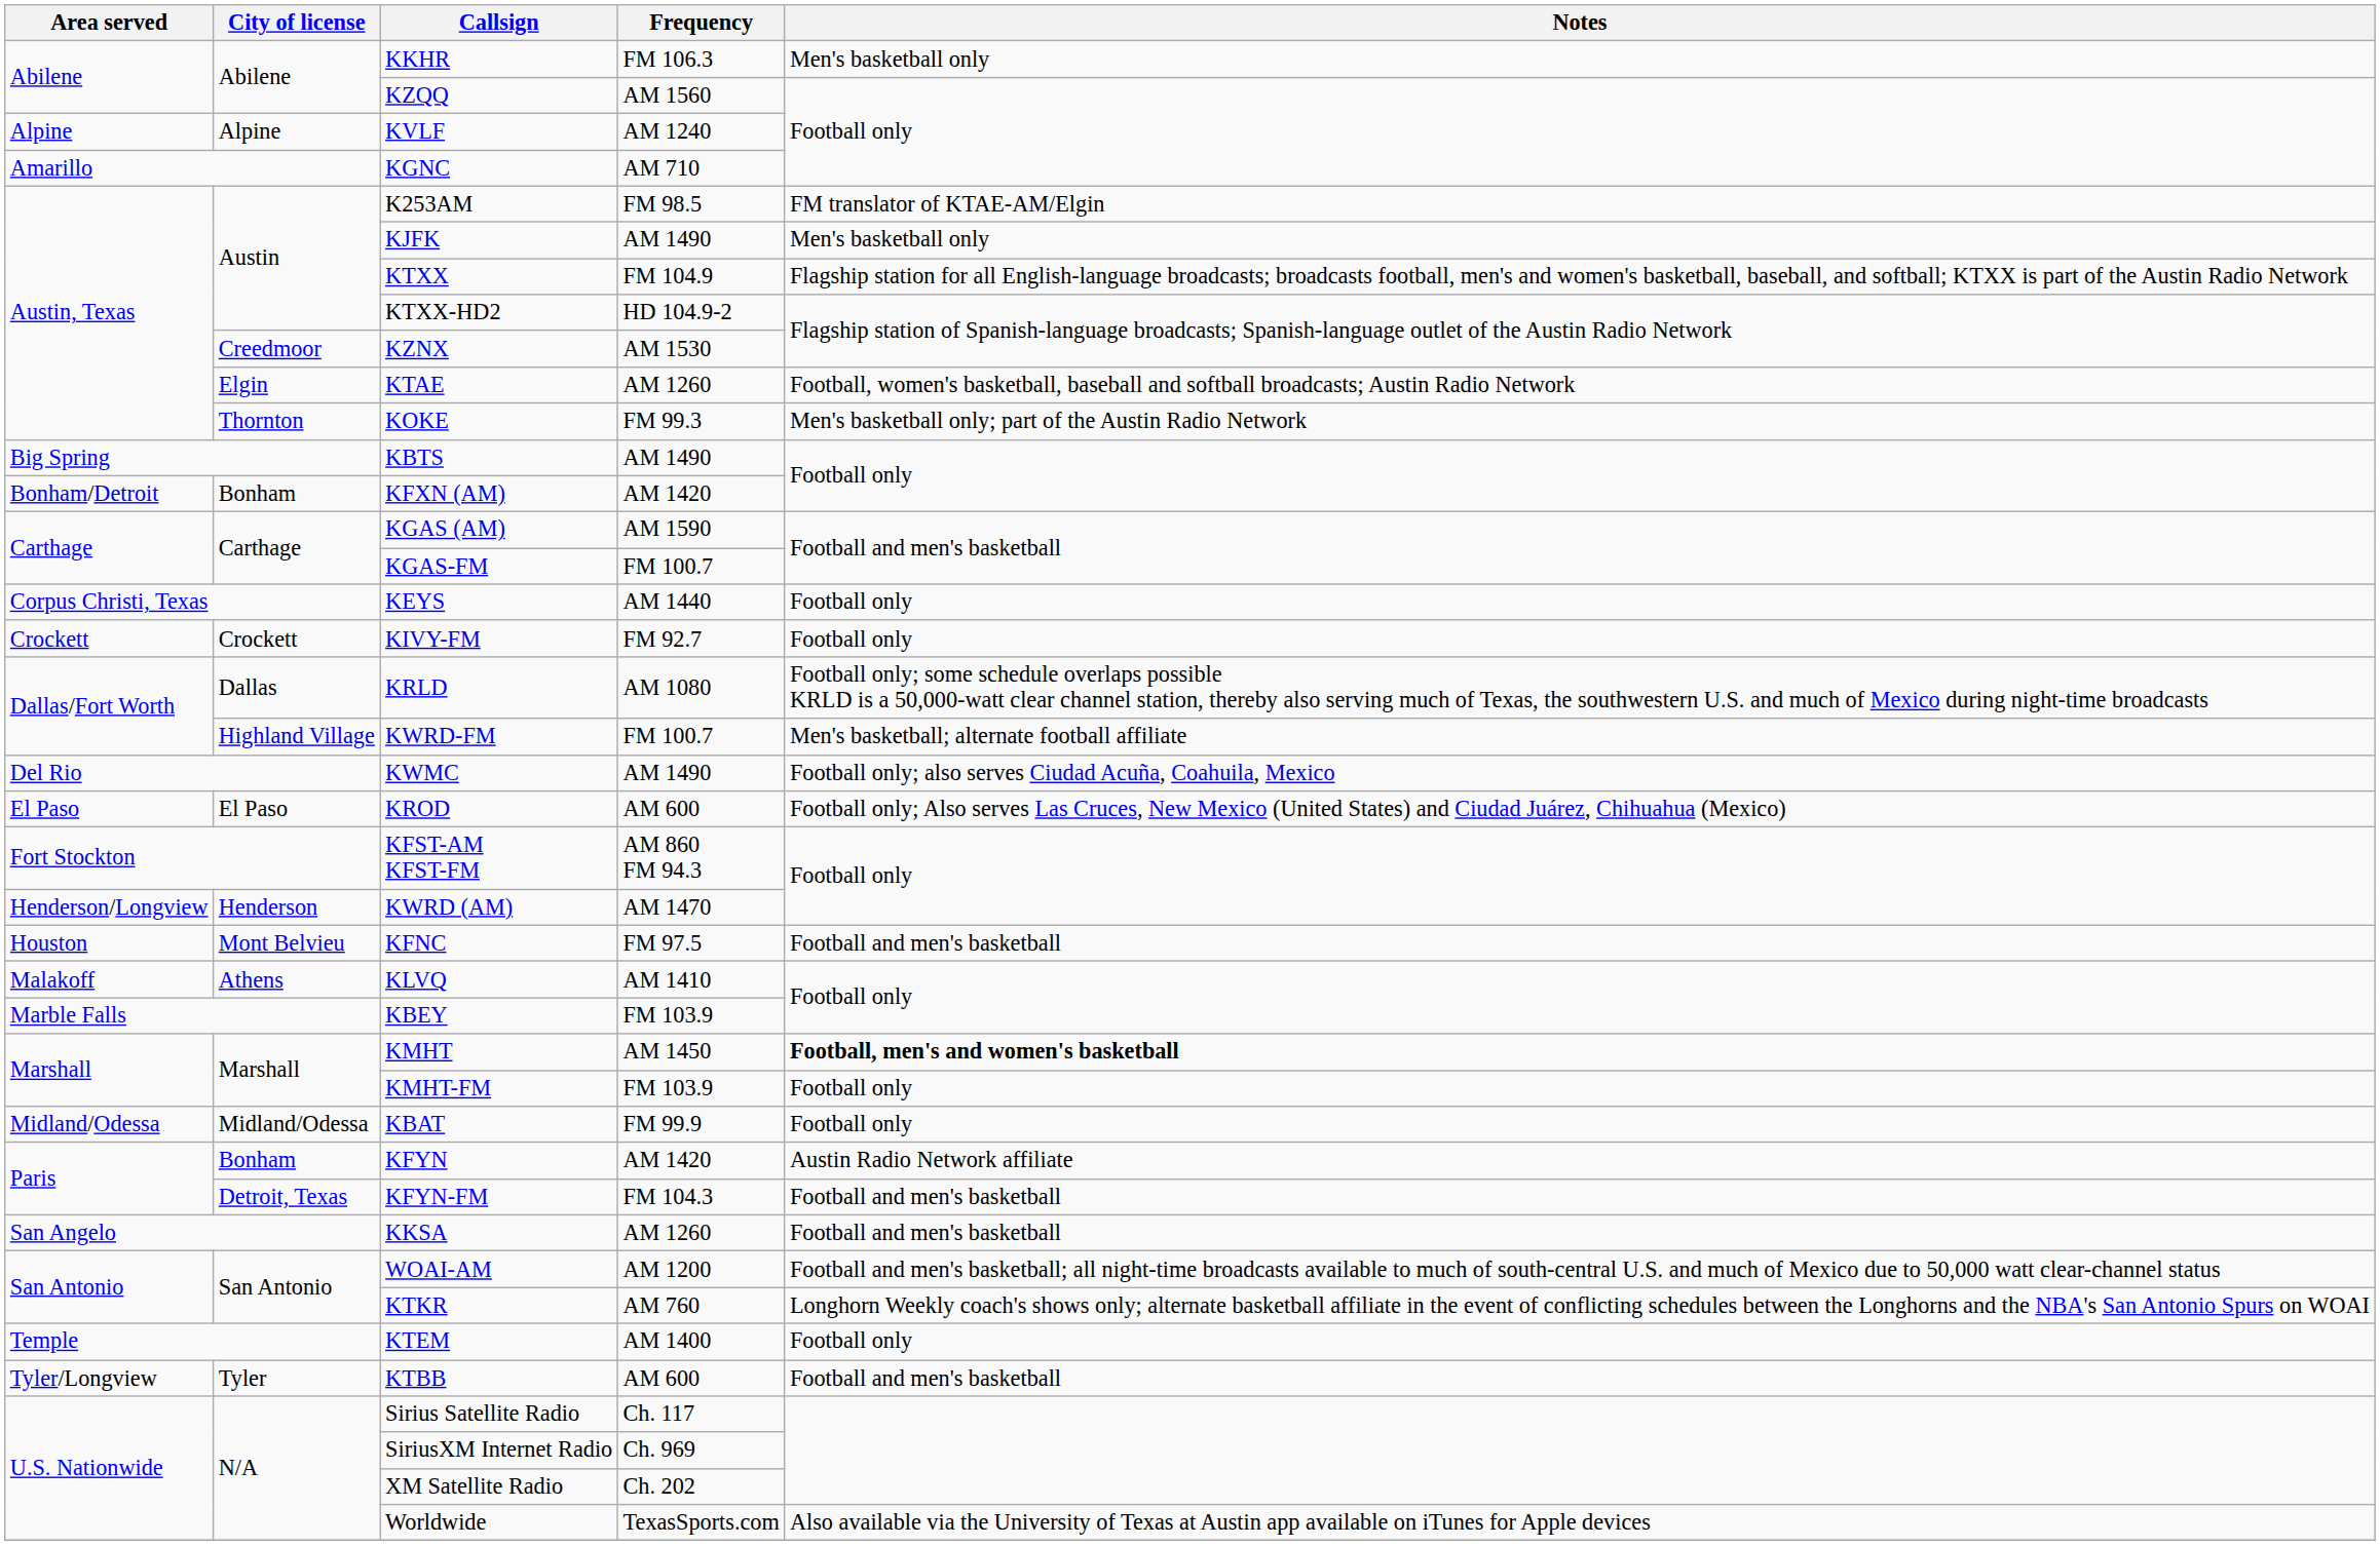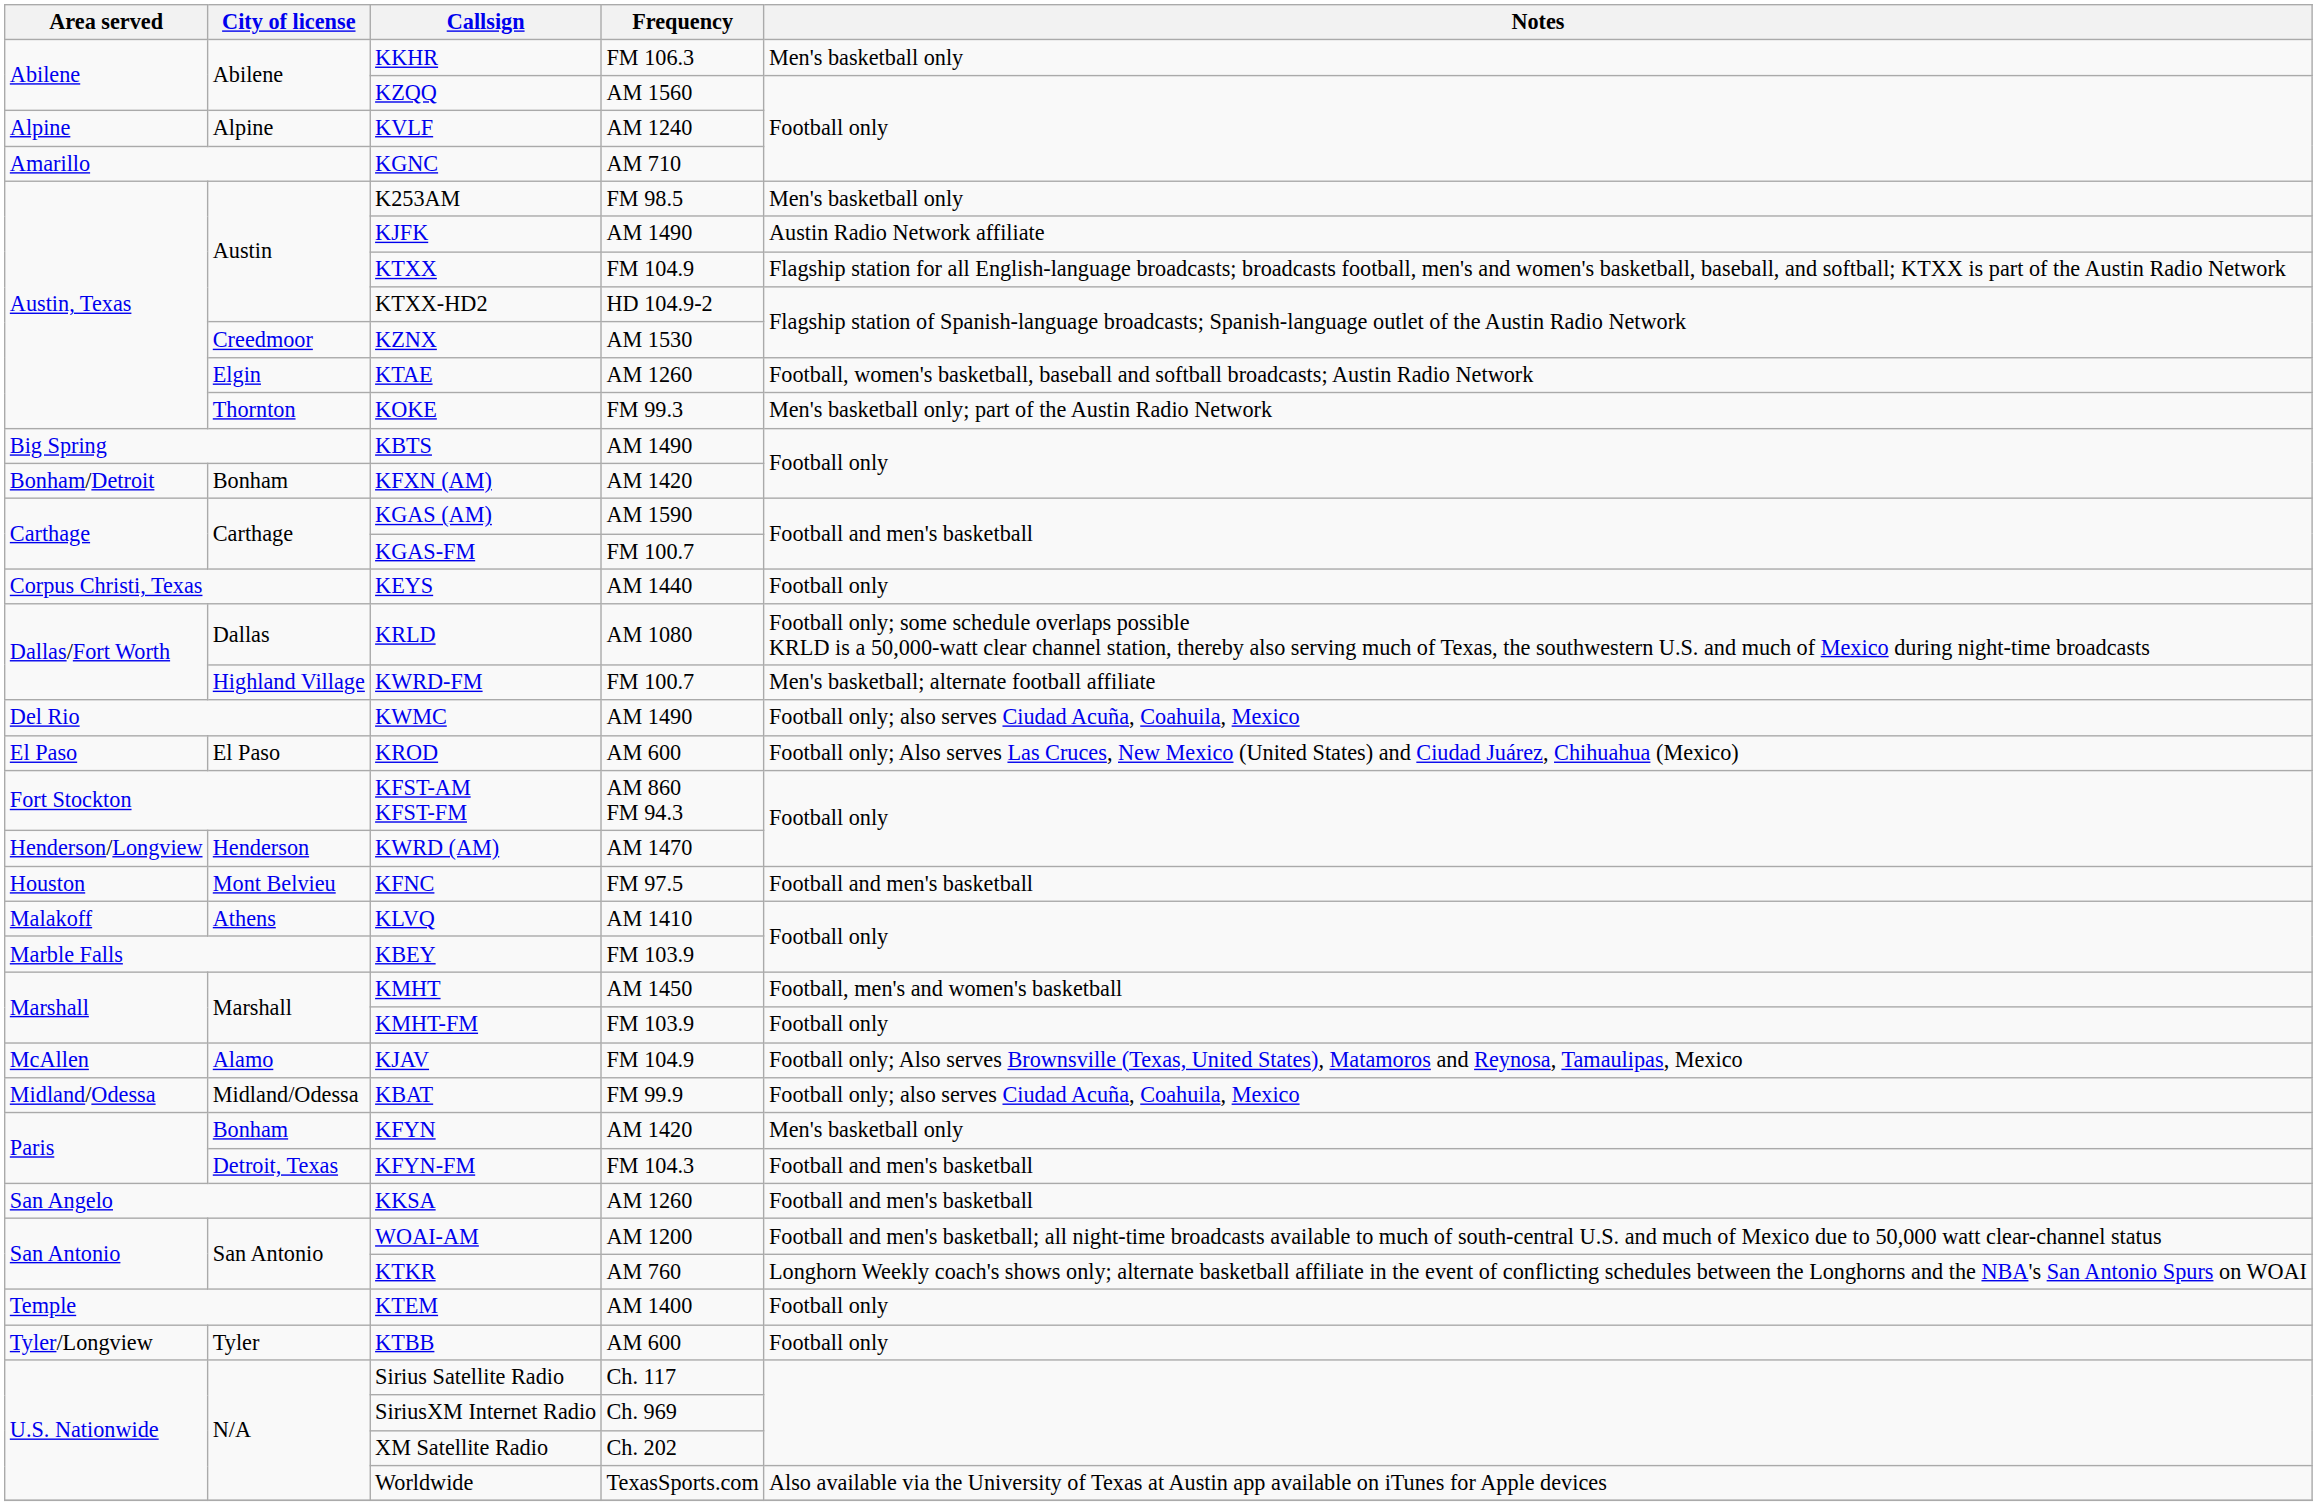 <table class="wikitable sortable">
 <tr>
 <th>Area served </th>
 <th><a href='#'>City of license</a></th>
 <th><a href='#'>Callsign</a></th>
 <th>Frequency</th>
 <th>Notes</th>
 </tr>
 <tr>
 <td rowspan=2><a href='#'>Abilene</a></td>
 <td rowspan=2>Abilene</td>
 <td><a href='#'>KKHR</a></td>
 <td>FM 106.3</td>
 <td>Men's basketball only</td>
 </tr>
 <tr>
 <td><a href='#'>KZQQ</a></td>
 <td>AM 1560</td>
 <td rowspan=3>Football only</td>
 </tr>
 <tr>
 <td><a href='#'>Alpine</a></td>
 <td>Alpine</td>
 <td><a href='#'>KVLF</a></td>
 <td>AM 1240</td>
 </tr>
 <tr>
 <td colspan=2><a href='#'>Amarillo</a></td>
 <td><a href='#'>KGNC</a></td>
 <td>AM 710</td>
 </tr>
 <tr>
 <td rowspan=7><a href='#'>Austin, Texas</a></td>
 <td rowspan=4>Austin</td>
 <td>K253AM</td>
 <td>FM 98.5</td>
-<td>FM translator of KTAE-AM/Elgin</td>
+<td>Men's basketball only</td>
 </tr>
 <tr>
 <td><a href='#'>KJFK</a></td>
 <td>AM 1490</td>
-<td>Men's basketball only</td>
+<td>Austin Radio Network affiliate</td>
 </tr>
 <tr>
 <td><a href='#'>KTXX</a></td>
 <td>FM 104.9</td>
 <td>Flagship station for all English-language broadcasts; broadcasts football, men's and women's basketball, baseball, and softball; KTXX is part of the Austin Radio Network</td>
 </tr>
 <tr>
 <td>KTXX-HD2</td>
 <td>HD 104.9-2</td>
 <td rowspan=2>Flagship station of Spanish-language broadcasts; Spanish-language outlet of the Austin Radio Network</td>
 </tr>
 <tr>
 <td><a href='#'>Creedmoor</a></td>
 <td><a href='#'>KZNX</a></td>
 <td>AM 1530</td>
 </tr>
 <tr>
 <td><a href='#'>Elgin</a></td>
 <td><a href='#'>KTAE</a></td>
 <td>AM 1260</td>
 <td>Football, women's basketball, baseball and softball broadcasts; Austin Radio Network</td>
 </tr>
 <tr>
 <td><a href='#'>Thornton</a></td>
 <td><a href='#'>KOKE</a></td>
 <td>FM 99.3</td>
 <td>Men's basketball only; part of the Austin Radio Network</td>
 </tr>
 <tr>
 <td colspan=2><a href='#'>Big Spring</a></td>
 <td><a href='#'>KBTS</a></td>
 <td>AM 1490</td>
 <td rowspan=2>Football only</td>
 </tr>
 <tr>
 <td><a href='#'>Bonham</a>/<a href='#'>Detroit</a></td>
 <td>Bonham</td>
 <td><a href='#'>KFXN (AM)</a></td>
 <td>AM 1420</td>
 </tr>
 <tr>
 <td rowspan=2><a href='#'>Carthage</a></td>
 <td rowspan=2>Carthage</td>
 <td><a href='#'>KGAS (AM)</a></td>
 <td>AM 1590</td>
 <td rowspan=2>Football and men's basketball</td>
 </tr>
 <tr>
 <td><a href='#'>KGAS-FM</a></td>
 <td>FM 100.7</td>
 </tr>
 <tr>
 <td colspan=2><a href='#'>Corpus Christi, Texas</a></td>
 <td><a href='#'>KEYS</a></td>
 <td>AM 1440</td>
-<td>Football only</td>
-</tr>
-<tr>
-<td><a href='#'>Crockett</a></td>
-<td>Crockett</td>
-<td><a href='#'>KIVY-FM</a></td>
-<td>FM 92.7</td>
 <td>Football only</td>
 </tr>
 <tr>
 <td rowspan=2><a href='#'>Dallas</a>/<a href='#'>Fort Worth</a></td>
 <td>Dallas</td>
 <td><a href='#'>KRLD</a></td>
 <td>AM 1080</td>
 <td>Football only; some schedule overlaps possible <br> KRLD is a 50,000-watt clear channel station, thereby also serving much of Texas, the southwestern U.S. and much of <a href='#'>Mexico</a> during night-time broadcasts</td>
 </tr>
 <tr>
 <td><a href='#'>Highland Village</a></td>
 <td><a href='#'>KWRD-FM</a></td>
 <td>FM 100.7</td>
 <td>Men's basketball; alternate football affiliate</td>
 </tr>
 <tr>
 <td colspan=2><a href='#'>Del Rio</a></td>
 <td><a href='#'>KWMC</a></td>
 <td>AM 1490</td>
 <td>Football only; also serves <a href='#'>Ciudad Acuña</a>, <a href='#'>Coahuila</a>, <a href='#'>Mexico</a></td>
 </tr>
 <tr>
 <td><a href='#'>El Paso</a></td>
 <td>El Paso</td>
 <td><a href='#'>KROD</a></td>
 <td>AM 600</td>
 <td>Football only; Also serves <a href='#'>Las Cruces</a>, <a href='#'>New Mexico</a> (United States) and <a href='#'>Ciudad Juárez</a>, <a href='#'>Chihuahua</a> (Mexico)</td>
 </tr>
 <tr>
 <td colspan=2><a href='#'>Fort Stockton</a></td>
 <td><a href='#'>KFST-AM</a> <br> <a href='#'>KFST-FM</a></td>
 <td>AM 860 <br> FM 94.3</td>
 <td rowspan=2>Football only</td>
 </tr>
 <tr>
 <td><a href='#'>Henderson</a>/<a href='#'>Longview</a></td>
 <td><a href='#'>Henderson</a></td>
 <td><a href='#'>KWRD (AM)</a></td>
 <td>AM 1470</td>
 </tr>
 <tr>
 <td><a href='#'>Houston</a></td>
 <td><a href='#'>Mont Belvieu</a></td>
 <td><a href='#'>KFNC</a></td>
 <td>FM 97.5</td>
 <td>Football and men's basketball</td>
 </tr>
 <tr>
 <td><a href='#'>Malakoff</a></td>
 <td><a href='#'>Athens</a></td>
 <td><a href='#'>KLVQ</a></td>
 <td>AM 1410</td>
 <td rowspan=2>Football only</td>
 </tr>
 <tr>
 <td colspan=2><a href='#'>Marble Falls</a></td>
 <td><a href='#'>KBEY</a></td>
 <td>FM 103.9</td>
 </tr>
 <tr>
 <td rowspan=2><a href='#'>Marshall</a></td>
 <td rowspan=2>Marshall</td>
 <td><a href='#'>KMHT</a></td>
 <td>AM 1450</td>
-<td><strong>Football, men's and women's basketball</strong></td>
+<td>Football, men's and women's basketball</td>
 </tr>
 <tr>
 <td><a href='#'>KMHT-FM</a></td>
 <td>FM 103.9</td>
 <td>Football only</td>
 </tr>
 <tr>
+<td><a href='#'>McAllen</a></td>
+<td><a href='#'>Alamo</a></td>
+<td><a href='#'>KJAV</a></td>
+<td>FM 104.9</td>
+<td>Football only; Also serves <a href='#'>Brownsville (Texas, United States)</a>, <a href='#'>Matamoros</a> and <a href='#'>Reynosa</a>, <a href='#'>Tamaulipas</a>, Mexico</td>
+</tr>
+<tr>
 <td><a href='#'>Midland</a>/<a href='#'>Odessa</a></td>
 <td>Midland/Odessa</td>
 <td><a href='#'>KBAT</a></td>
 <td>FM 99.9</td>
-<td>Football only</td>
+<td>Football only; also serves <a href='#'>Ciudad Acuña</a>, <a href='#'>Coahuila</a>, <a href='#'>Mexico</a></td>
 </tr>
 <tr>
 <td rowspan=2><a href='#'>Paris</a></td>
 <td><a href='#'>Bonham</a></td>
 <td><a href='#'>KFYN</a></td>
 <td>AM 1420</td>
-<td>Austin Radio Network affiliate</td>
+<td>Men's basketball only</td>
 </tr>
 <tr>
 <td><a href='#'>Detroit, Texas</a></td>
 <td><a href='#'>KFYN-FM</a></td>
 <td>FM 104.3</td>
 <td>Football and men's basketball</td>
 </tr>
 <tr>
 <td colspan=2><a href='#'>San Angelo</a></td>
 <td><a href='#'>KKSA</a></td>
 <td>AM 1260</td>
 <td>Football and men's basketball</td>
 </tr>
 <tr>
 <td rowspan=2><a href='#'>San Antonio</a></td>
 <td rowspan=2>San Antonio</td>
 <td><a href='#'>WOAI-AM</a></td>
 <td>AM 1200</td>
 <td>Football and men's basketball; all night-time broadcasts available to much of south-central U.S. and much of Mexico due to 50,000 watt clear-channel status</td>
 </tr>
 <tr>
 <td><a href='#'>KTKR</a></td>
 <td>AM 760</td>
 <td>Longhorn Weekly coach's shows only; alternate basketball affiliate in the event of conflicting schedules between the Longhorns and the <a href='#'>NBA</a>'s <a href='#'>San Antonio Spurs</a> on WOAI</td>
 </tr>
 <tr>
 <td colspan=2><a href='#'>Temple</a></td>
 <td><a href='#'>KTEM</a></td>
 <td>AM 1400</td>
 <td>Football only</td>
 </tr>
 <tr>
 <td><a href='#'>Tyler</a>/Longview</td>
 <td>Tyler</td>
 <td><a href='#'>KTBB</a></td>
 <td>AM 600</td>
-<td>Football and men's basketball</td>
+<td>Football only</td>
 </tr>
 <tr>
 <td rowspan=4><a href='#'>U.S. Nationwide</a></td>
 <td rowspan=4>N/A</td>
 <td>Sirius Satellite Radio</td>
 <td>Ch. 117</td>
 </tr>
 <tr>
 <td>SiriusXM Internet Radio</td>
 <td>Ch. 969</td>
 </tr>
 <tr>
 <td>XM Satellite Radio</td>
 <td>Ch. 202</td>
 </tr>
 <tr>
 <td>Worldwide</td>
 <td>TexasSports.com</td>
 <td>Also available via the University of Texas at Austin app available on iTunes for Apple devices</td>
 </tr>
 <tr>
 </tr>
 </table>
